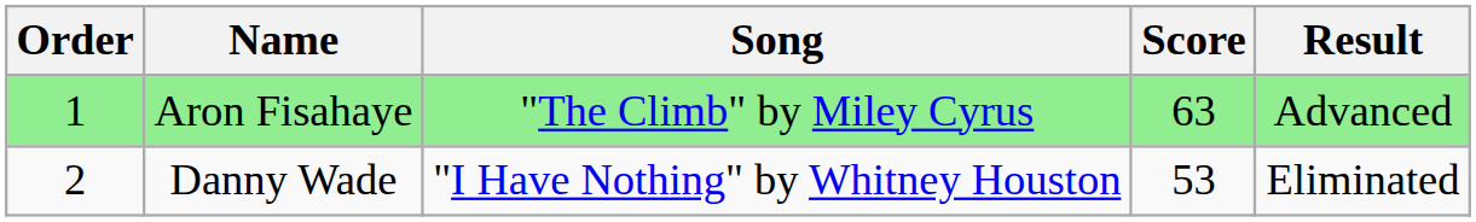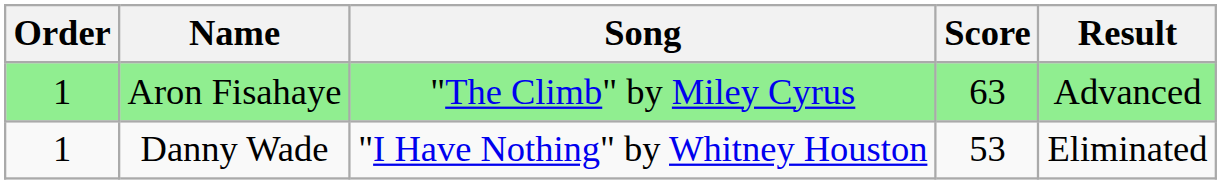 <table class="wikitable" style="text-align:center;">
 <tr style="text-align:Center; background:#cc;">
 <th>Order</th>
 <th>Name</th>
 <th>Song</th>
 <th>Score</th>
 <th>Result</th>
 </tr>
 <tr style="background:lightgreen;">
 <td>1</td>
 <td>Aron Fisahaye</td>
 <td>"<a href='#'>The Climb</a>" by <a href='#'>Miley Cyrus</a></td>
 <td>63</td>
 <td>Advanced</td>
 </tr>
 <tr>
-<td>2</td>
+<td>1</td>
 <td>Danny Wade</td>
 <td>"<a href='#'>I Have Nothing</a>" by <a href='#'>Whitney Houston</a></td>
 <td>53</td>
 <td>Eliminated</td>
 </tr>
 </table>
